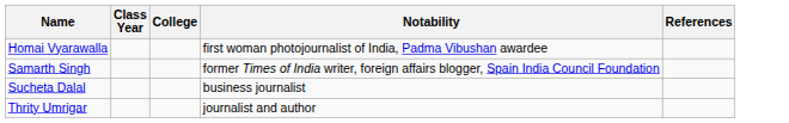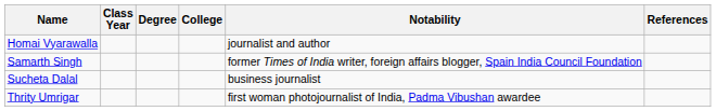 <table class="wikitable sortable">
 <tr>
 <th>Name</th>
 <th>Class<br>Year</th>
+<th>Degree</th>
 <th>College</th>
 <th class="unsortable">Notability</th>
 <th class="unsortable">References</th>
 </tr>
 <tr>
 <td><a href='#'>Homai Vyarawalla</a></td>
 <td></td>
 <td></td>
-<td>first woman photojournalist of India, <a href='#'>Padma Vibushan</a> awardee</td>
+<td></td>
+<td>journalist and author</td>
 <td></td>
 </tr>
 <tr>
 <td><a href='#'>Samarth Singh</a></td>
+<td></td>
 <td></td>
 <td></td>
 <td>former <em>Times of India</em> writer, foreign affairs blogger, <a href='#'>Spain India Council Foundation</a></td>
 <td></td>
 </tr>
 <tr>
 <td><a href='#'>Sucheta Dalal</a></td>
 <td></td>
 <td></td>
+<td></td>
 <td>business journalist</td>
 <td></td>
 </tr>
 <tr>
 <td><a href='#'>Thrity Umrigar</a></td>
 <td></td>
 <td></td>
-<td>journalist and author</td>
+<td></td>
+<td>first woman photojournalist of India, <a href='#'>Padma Vibushan</a> awardee</td>
 <td></td>
 </tr>
 </table>
